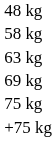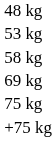 <table>
 <tr>
 <td>48 kg<br></td>
 <td></td>
 <td></td>
 <td></td>
 </tr>
 <tr>
-<td>58 kg<br> </td>
+<td>53 kg<br> </td>
 <td></td>
 <td></td>
 <td></td>
 </tr>
 <tr>
-<td>63 kg<br> </td>
+<td>58 kg<br> </td>
 <td></td>
 <td></td>
 <td></td>
 </tr>
 <tr>
 <td>69 kg<br> </td>
 <td></td>
 <td></td>
 <td></td>
 </tr>
 <tr>
 <td>75 kg<br> </td>
 <td></td>
 <td></td>
 <td></td>
 </tr>
 <tr>
 <td>+75 kg<br> </td>
 <td></td>
 <td></td>
 <td></td>
 </tr>
 </table>
